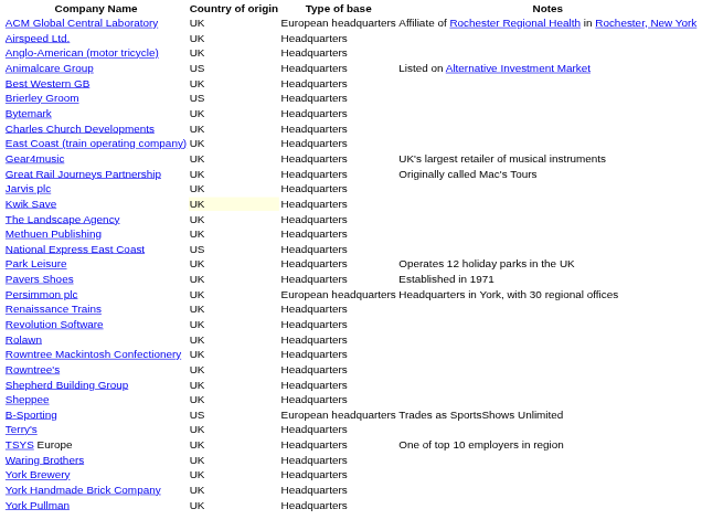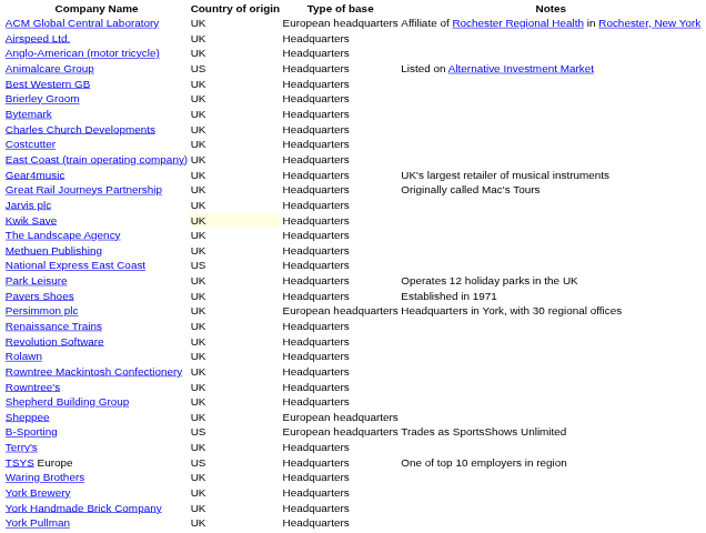 <table class wikitable">
 <tr>
 <th>Company Name</th>
 <th>Country of origin</th>
 <th>Type of base</th>
 <th>Notes</th>
 </tr>
 <tr>
 <td><a href='#'>ACM Global Central Laboratory</a></td>
 <td>UK</td>
 <td>European headquarters</td>
 <td>Affiliate of <a href='#'>Rochester Regional Health</a> in <a href='#'>Rochester, New York</a></td>
 </tr>
 <tr>
 <td><a href='#'>Airspeed Ltd.</a></td>
 <td>UK</td>
 <td>Headquarters</td>
 <td></td>
 </tr>
 <tr>
 <td><a href='#'>Anglo-American (motor tricycle)</a></td>
 <td>UK</td>
 <td>Headquarters</td>
 <td></td>
 </tr>
 <tr>
 <td><a href='#'>Animalcare Group</a></td>
 <td>US</td>
 <td>Headquarters</td>
 <td>Listed on <a href='#'>Alternative Investment Market</a></td>
 </tr>
 <tr>
 <td><a href='#'>Best Western GB</a></td>
 <td>UK</td>
 <td>Headquarters</td>
 <td></td>
 </tr>
 <tr>
 <td><a href='#'>Brierley Groom</a></td>
-<td>US</td>
+<td>UK</td>
 <td>Headquarters</td>
 <td></td>
 </tr>
 <tr>
 <td><a href='#'>Bytemark</a></td>
 <td>UK</td>
 <td>Headquarters</td>
 <td></td>
 </tr>
 <tr>
 <td><a href='#'>Charles Church Developments</a></td>
+<td>UK</td>
+<td>Headquarters</td>
+<td></td>
+</tr>
+<tr>
+<td><a href='#'>Costcutter</a></td>
 <td>UK</td>
 <td>Headquarters</td>
 <td></td>
 </tr>
 <tr>
 <td><a href='#'>East Coast (train operating company)</a></td>
 <td>UK</td>
 <td>Headquarters</td>
 <td></td>
 </tr>
 <tr>
 <td><a href='#'>Gear4music</a></td>
 <td>UK</td>
 <td>Headquarters</td>
 <td>UK's largest retailer of musical instruments</td>
 </tr>
 <tr>
 <td><a href='#'>Great Rail Journeys Partnership</a></td>
 <td>UK</td>
 <td>Headquarters</td>
 <td>Originally called Mac's Tours</td>
 </tr>
 <tr>
 <td><a href='#'>Jarvis plc</a></td>
 <td>UK</td>
 <td>Headquarters</td>
 <td></td>
 </tr>
 <tr>
 <td><a href='#'>Kwik Save</a></td>
 <td style="background: lightyellow;">UK</td>
 <td>Headquarters</td>
 <td></td>
 </tr>
 <tr>
 <td><a href='#'>The Landscape Agency</a></td>
 <td>UK</td>
 <td>Headquarters</td>
 <td></td>
 </tr>
 <tr>
 <td><a href='#'>Methuen Publishing</a></td>
 <td>UK</td>
 <td>Headquarters</td>
 <td></td>
 </tr>
 <tr>
 <td><a href='#'>National Express East Coast</a></td>
 <td>US</td>
 <td>Headquarters</td>
 <td></td>
 </tr>
 <tr>
 <td><a href='#'>Park Leisure</a></td>
 <td>UK</td>
 <td>Headquarters</td>
 <td>Operates 12 holiday parks in the UK</td>
 </tr>
 <tr>
 <td><a href='#'>Pavers Shoes</a></td>
 <td>UK</td>
 <td>Headquarters</td>
 <td>Established in 1971</td>
 </tr>
 <tr>
 <td><a href='#'>Persimmon plc</a></td>
 <td>UK</td>
 <td>European headquarters</td>
 <td>Headquarters in York, with 30 regional offices</td>
 </tr>
 <tr>
 <td><a href='#'>Renaissance Trains</a></td>
 <td>UK</td>
 <td>Headquarters</td>
 <td></td>
 </tr>
 <tr>
 <td><a href='#'>Revolution Software</a></td>
 <td>UK</td>
 <td>Headquarters</td>
 <td></td>
 </tr>
 <tr>
 <td><a href='#'>Rolawn</a></td>
 <td>UK</td>
 <td>Headquarters</td>
 <td></td>
 </tr>
 <tr>
 <td><a href='#'>Rowntree Mackintosh Confectionery</a></td>
 <td>UK</td>
 <td>Headquarters</td>
 <td></td>
 </tr>
 <tr>
 <td><a href='#'>Rowntree's</a></td>
 <td>UK</td>
 <td>Headquarters</td>
 <td></td>
 </tr>
 <tr>
 <td><a href='#'>Shepherd Building Group</a></td>
 <td>UK</td>
 <td>Headquarters</td>
 <td></td>
 </tr>
 <tr>
 <td><a href='#'>Sheppee</a></td>
 <td>UK</td>
-<td>Headquarters</td>
+<td>European headquarters</td>
 <td></td>
 </tr>
 <tr>
 <td><a href='#'>B-Sporting</a></td>
 <td>US</td>
 <td>European headquarters</td>
 <td>Trades as SportsShows Unlimited</td>
 </tr>
 <tr>
 <td><a href='#'>Terry's</a></td>
 <td>UK</td>
 <td>Headquarters</td>
 <td></td>
 </tr>
 <tr>
 <td><a href='#'>TSYS</a> Europe</td>
-<td>UK</td>
+<td>US</td>
 <td>Headquarters</td>
 <td>One of top 10 employers in region</td>
 </tr>
 <tr>
 <td><a href='#'>Waring Brothers</a></td>
 <td>UK</td>
 <td>Headquarters</td>
 <td></td>
 </tr>
 <tr>
 <td><a href='#'>York Brewery</a></td>
 <td>UK</td>
 <td>Headquarters</td>
 <td></td>
 </tr>
 <tr>
 <td><a href='#'>York Handmade Brick Company</a></td>
 <td>UK</td>
 <td>Headquarters</td>
 <td></td>
 </tr>
 <tr>
 <td><a href='#'>York Pullman</a></td>
 <td>UK</td>
 <td>Headquarters</td>
 <td></td>
 </tr>
 </table>
